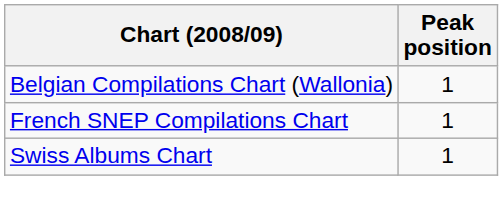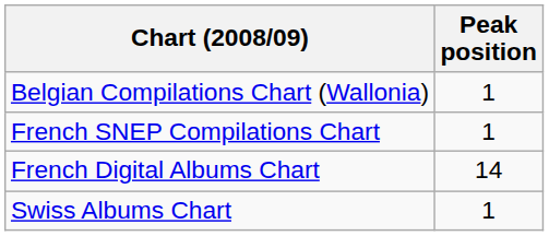 <table class="wikitable sortable">
 <tr>
 <th>Chart (2008/09)</th>
 <th>Peak<br>position</th>
 </tr>
 <tr>
 <td><a href='#'>Belgian Compilations Chart</a> (<a href='#'>Wallonia</a>)</td>
 <td align="center">1</td>
 </tr>
 <tr>
 <td><a href='#'>French SNEP Compilations Chart</a></td>
 <td align="center">1</td>
 </tr>
 <tr>
+<td><a href='#'>French Digital Albums Chart</a></td>
+<td align="center">14</td>
+</tr>
+<tr>
 <td><a href='#'>Swiss Albums Chart</a></td>
 <td align="center">1</td>
 </tr>
 </table>
